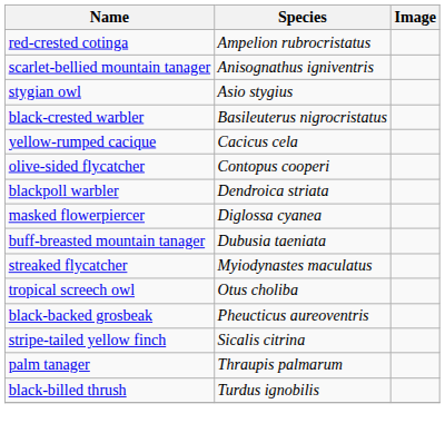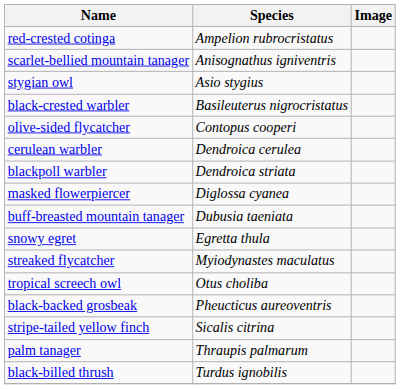 <table class="wikitable sortable mw-collapsible mw-collapsed">
 <tr>
 <th>Name</th>
 <th>Species</th>
 <th>Image</th>
 </tr>
 <tr>
 <td><a href='#'>red-crested cotinga</a></td>
 <td><em>Ampelion rubrocristatus</em></td>
 <td></td>
 </tr>
 <tr>
 <td><a href='#'>scarlet-bellied mountain tanager</a></td>
 <td><em>Anisognathus igniventris</em></td>
 <td></td>
 </tr>
 <tr>
 <td><a href='#'>stygian owl</a></td>
 <td><em>Asio stygius</em></td>
 <td></td>
 </tr>
 <tr>
 <td><a href='#'>black-crested warbler</a></td>
 <td><em>Basileuterus nigrocristatus</em></td>
 <td></td>
 </tr>
 <tr>
-<td><a href='#'>yellow-rumped cacique</a></td>
-<td><em>Cacicus cela</em></td>
+<td><a href='#'>olive-sided flycatcher</a></td>
+<td><em>Contopus cooperi</em></td>
 <td></td>
 </tr>
 <tr>
-<td><a href='#'>olive-sided flycatcher</a></td>
-<td><em>Contopus cooperi</em></td>
+<td><a href='#'>cerulean warbler</a></td>
+<td><em>Dendroica cerulea</em></td>
 <td></td>
 </tr>
 <tr>
 <td><a href='#'>blackpoll warbler</a></td>
 <td><em>Dendroica striata</em></td>
 <td></td>
 </tr>
 <tr>
 <td><a href='#'>masked flowerpiercer</a></td>
 <td><em>Diglossa cyanea</em></td>
 <td></td>
 </tr>
 <tr>
 <td><a href='#'>buff-breasted mountain tanager</a></td>
 <td><em>Dubusia taeniata</em></td>
+<td></td>
+</tr>
+<tr>
+<td><a href='#'>snowy egret</a></td>
+<td><em>Egretta thula</em></td>
 <td></td>
 </tr>
 <tr>
 <td><a href='#'>streaked flycatcher</a></td>
 <td><em>Myiodynastes maculatus</em></td>
 <td></td>
 </tr>
 <tr>
 <td><a href='#'>tropical screech owl</a></td>
 <td><em>Otus choliba</em></td>
 <td></td>
 </tr>
 <tr>
 <td><a href='#'>black-backed grosbeak</a></td>
 <td><em>Pheucticus aureoventris</em></td>
 <td></td>
 </tr>
 <tr>
 <td><a href='#'>stripe-tailed yellow finch</a></td>
 <td><em>Sicalis citrina</em></td>
 <td></td>
 </tr>
 <tr>
 <td><a href='#'>palm tanager</a></td>
 <td><em>Thraupis palmarum</em></td>
 <td></td>
 </tr>
 <tr>
 <td><a href='#'>black-billed thrush</a></td>
 <td><em>Turdus ignobilis</em></td>
 <td></td>
 </tr>
 <tr>
 </tr>
 </table>
